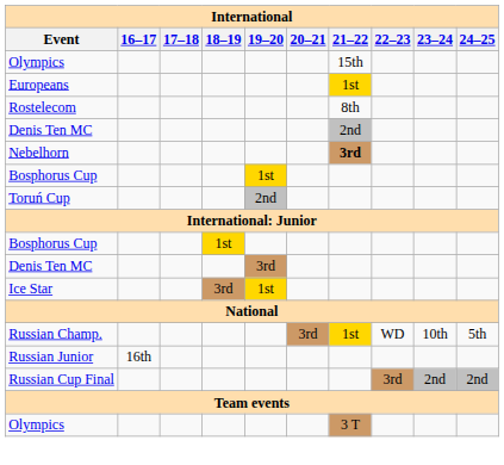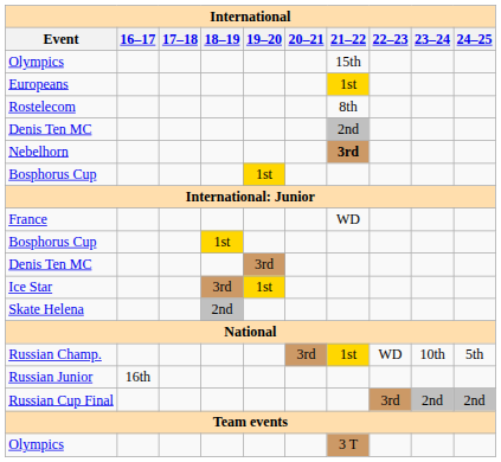 <table class="wikitable" style="text-align:center">
 <tr>
 <th style="background-color: #ffdead; " colspan=10 align=center>International</th>
 </tr>
 <tr>
 <th>Event</th>
 <th><a href='#'>16–17</a></th>
 <th><a href='#'>17–18</a></th>
 <th><a href='#'>18–19</a></th>
 <th><a href='#'>19–20</a></th>
 <th><a href='#'>20–21</a></th>
 <th><a href='#'>21–22</a></th>
 <th><a href='#'>22–23</a></th>
 <th><a href='#'>23–24</a></th>
 <th><a href='#'>24–25</a></th>
 </tr>
 <tr>
 <td align=left><a href='#'>Olympics</a></td>
 <td></td>
 <td></td>
 <td></td>
 <td></td>
 <td></td>
 <td>15th</td>
 <td></td>
 <td></td>
 <td></td>
 </tr>
 <tr>
 <td align=left><a href='#'>Europeans</a></td>
 <td></td>
 <td></td>
 <td></td>
 <td></td>
 <td></td>
 <td bgcolor=gold>1st</td>
 <td></td>
 <td></td>
 <td></td>
 </tr>
 <tr>
 <td align=left> <a href='#'>Rostelecom</a></td>
 <td></td>
 <td></td>
 <td></td>
 <td></td>
 <td></td>
 <td>8th</td>
 <td></td>
 <td></td>
 <td></td>
 </tr>
 <tr>
 <td align=left> <a href='#'>Denis Ten MC</a></td>
 <td></td>
 <td></td>
 <td></td>
 <td></td>
 <td></td>
 <td bgcolor=silver>2nd</td>
 <td></td>
 <td></td>
 <td></td>
 </tr>
 <tr>
 <td align=left> <a href='#'>Nebelhorn</a></td>
 <td></td>
 <td></td>
 <td></td>
 <td></td>
 <td></td>
 <td bgcolor=cc9966><strong>3rd</strong></td>
 <td></td>
 <td></td>
 <td></td>
 </tr>
 <tr>
 <td align=left><a href='#'>Bosphorus Cup</a></td>
 <td></td>
 <td></td>
 <td></td>
 <td bgcolor=gold>1st</td>
 <td></td>
 <td></td>
 <td></td>
 <td></td>
 <td></td>
 </tr>
 <tr>
-<td align=left><a href='#'>Toruń Cup</a></td>
-<td></td>
-<td></td>
-<td></td>
-<td bgcolor=silver>2nd</td>
+<th style="background-color: #ffdead; " colspan=10 align=center>International: Junior</th>
+</tr>
+<tr>
+<td align=left> <a href='#'>France</a></td>
 <td></td>
 <td></td>
 <td></td>
 <td></td>
 <td></td>
-</tr>
-<tr>
-<th style="background-color: #ffdead; " colspan=10 align=center>International: Junior</th>
+<td>WD</td>
+<td></td>
+<td></td>
+<td></td>
 </tr>
 <tr>
 <td align=left><a href='#'>Bosphorus Cup</a></td>
 <td></td>
 <td></td>
 <td bgcolor=gold>1st</td>
 <td></td>
 <td></td>
 <td></td>
 <td></td>
 <td></td>
 <td></td>
 </tr>
 <tr>
 <td align=left><a href='#'>Denis Ten MC</a></td>
 <td></td>
 <td></td>
 <td></td>
 <td bgcolor=cc9966>3rd</td>
 <td></td>
 <td></td>
 <td></td>
 <td></td>
 <td></td>
 </tr>
 <tr>
 <td align=left><a href='#'>Ice Star</a></td>
 <td></td>
 <td></td>
 <td bgcolor=cc9966>3rd</td>
 <td bgcolor=gold>1st</td>
+<td></td>
+<td></td>
+<td></td>
+<td></td>
+<td></td>
+</tr>
+<tr>
+<td align=left><a href='#'>Skate Helena</a></td>
+<td></td>
+<td></td>
+<td bgcolor=silver>2nd</td>
+<td></td>
 <td></td>
 <td></td>
 <td></td>
 <td></td>
 <td></td>
 </tr>
 <tr>
 <th style="background-color: #ffdead; " colspan=10 align=center>National</th>
 </tr>
 <tr>
 <td align=left><a href='#'>Russian Champ.</a></td>
 <td></td>
 <td></td>
 <td></td>
 <td></td>
 <td bgcolor=cc9966>3rd</td>
 <td bgcolor=gold>1st</td>
 <td>WD</td>
 <td>10th</td>
 <td>5th</td>
 </tr>
 <tr>
 <td align=left><a href='#'>Russian Junior</a></td>
 <td>16th</td>
 <td></td>
 <td></td>
 <td></td>
 <td></td>
 <td></td>
 <td></td>
 <td></td>
 <td></td>
 </tr>
 <tr>
 <td align=left><a href='#'>Russian Cup Final</a></td>
 <td></td>
 <td></td>
 <td></td>
 <td></td>
 <td></td>
 <td></td>
 <td bgcolor=cc9966>3rd</td>
 <td bgcolor=silver>2nd</td>
 <td bgcolor=silver>2nd</td>
 </tr>
 <tr>
 <th style="background-color: #ffdead; " colspan=10 align=center>Team events</th>
 </tr>
 <tr>
 <td align=left><a href='#'>Olympics</a></td>
 <td></td>
 <td></td>
 <td></td>
 <td></td>
 <td></td>
 <td bgcolor=cc9966>3 T</td>
 <td></td>
 <td></td>
 </tr>
 </table>
